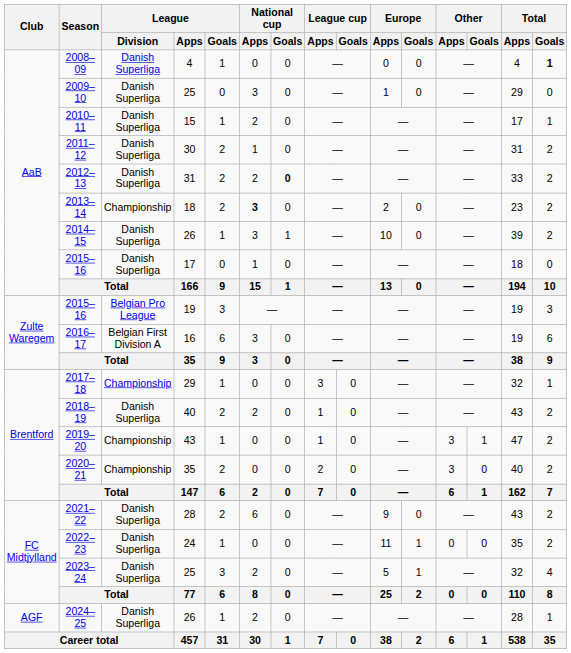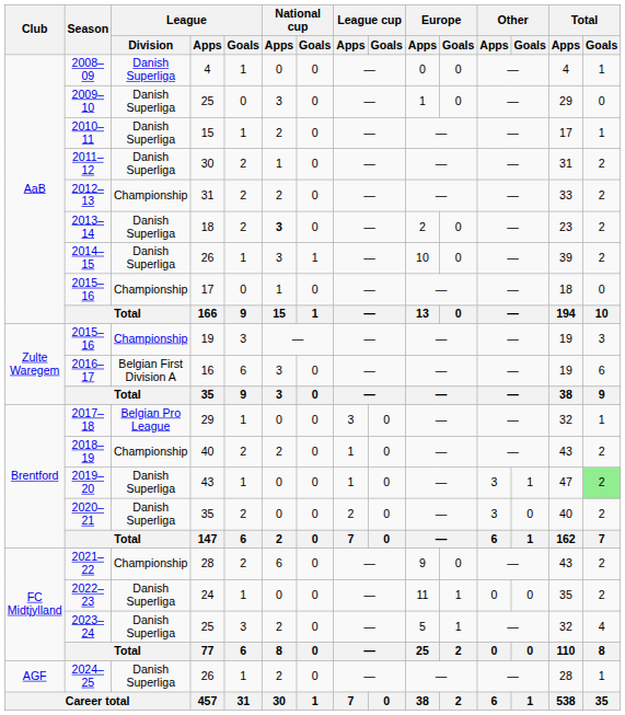 <table class="wikitable" style="text-align:center">
 <tr>
 <th rowspan="2">Club</th>
 <th rowspan="2">Season</th>
 <th colspan="3">League</th>
 <th colspan="2">National cup</th>
 <th colspan="2">League cup</th>
 <th colspan="2">Europe</th>
 <th colspan="2">Other</th>
 <th colspan="2">Total</th>
 </tr>
 <tr>
 <th>Division</th>
 <th>Apps</th>
 <th>Goals</th>
 <th>Apps</th>
 <th>Goals</th>
 <th>Apps</th>
 <th>Goals</th>
 <th>Apps</th>
 <th>Goals</th>
 <th>Apps</th>
 <th>Goals</th>
 <th>Apps</th>
 <th>Goals</th>
 </tr>
 <tr>
 <td rowspan="9"><a href='#'>AaB</a></td>
 <td><a href='#'>2008–09</a></td>
 <td><a href='#'>Danish Superliga</a></td>
 <td>4</td>
 <td>1</td>
 <td>0</td>
 <td>0</td>
 <td colspan="2">—</td>
 <td>0</td>
 <td>0</td>
 <td colspan="2">—</td>
 <td>4</td>
-<td><strong>1</strong></td>
+<td>1</td>
 </tr>
 <tr>
 <td><a href='#'>2009–10</a></td>
 <td>Danish Superliga</td>
 <td>25</td>
 <td>0</td>
 <td>3</td>
 <td>0</td>
 <td colspan="2">—</td>
 <td>1</td>
 <td>0</td>
 <td colspan="2">—</td>
 <td>29</td>
 <td>0</td>
 </tr>
 <tr>
 <td><a href='#'>2010–11</a></td>
 <td>Danish Superliga</td>
 <td>15</td>
 <td>1</td>
 <td>2</td>
 <td>0</td>
 <td colspan="2">—</td>
 <td colspan="2">—</td>
 <td colspan="2">—</td>
 <td>17</td>
 <td>1</td>
 </tr>
 <tr>
 <td><a href='#'>2011–12</a></td>
 <td>Danish Superliga</td>
 <td>30</td>
 <td>2</td>
 <td>1</td>
 <td>0</td>
 <td colspan="2">—</td>
 <td colspan="2">—</td>
 <td colspan="2">—</td>
 <td>31</td>
 <td>2</td>
 </tr>
 <tr>
 <td><a href='#'>2012–13</a></td>
-<td>Danish Superliga</td>
+<td>Championship</td>
 <td>31</td>
 <td>2</td>
 <td>2</td>
-<td><strong>0</strong></td>
+<td>0</td>
 <td colspan="2">—</td>
 <td colspan="2">—</td>
 <td colspan="2">—</td>
 <td>33</td>
 <td>2</td>
 </tr>
 <tr>
 <td><a href='#'>2013–14</a></td>
-<td>Championship</td>
+<td>Danish Superliga</td>
 <td>18</td>
 <td>2</td>
 <td><strong>3</strong></td>
 <td>0</td>
 <td colspan="2">—</td>
 <td>2</td>
 <td>0</td>
 <td colspan="2">—</td>
 <td>23</td>
 <td>2</td>
 </tr>
 <tr>
 <td><a href='#'>2014–15</a></td>
 <td>Danish Superliga</td>
 <td>26</td>
 <td>1</td>
 <td>3</td>
 <td>1</td>
 <td colspan="2">—</td>
 <td>10</td>
 <td>0</td>
 <td colspan="2">—</td>
 <td>39</td>
 <td>2</td>
 </tr>
 <tr>
 <td><a href='#'>2015–16</a></td>
-<td>Danish Superliga</td>
+<td>Championship</td>
 <td>17</td>
 <td>0</td>
 <td>1</td>
 <td>0</td>
 <td colspan="2">—</td>
 <td colspan="2">—</td>
 <td colspan="2">—</td>
 <td>18</td>
 <td>0</td>
 </tr>
 <tr>
 <th colspan="2">Total</th>
 <th>166</th>
 <th>9</th>
 <th>15</th>
 <th>1</th>
 <th colspan="2">—</th>
 <th>13</th>
 <th>0</th>
 <th colspan="2">—</th>
 <th>194</th>
 <th>10</th>
 </tr>
 <tr>
 <td rowspan="3"><a href='#'>Zulte Waregem</a></td>
 <td><a href='#'>2015–16</a></td>
-<td><a href='#'>Belgian Pro League</a></td>
+<td><a href='#'>Championship</a></td>
 <td>19</td>
 <td>3</td>
 <td colspan="2">—</td>
 <td colspan="2">—</td>
 <td colspan="2">—</td>
 <td colspan="2">—</td>
 <td>19</td>
 <td>3</td>
 </tr>
 <tr>
 <td><a href='#'>2016–17</a></td>
 <td>Belgian First Division A</td>
 <td>16</td>
 <td>6</td>
 <td>3</td>
 <td>0</td>
 <td colspan="2">—</td>
 <td colspan="2">—</td>
 <td colspan="2">—</td>
 <td>19</td>
 <td>6</td>
 </tr>
 <tr>
 <th colspan="2">Total</th>
 <th>35</th>
 <th>9</th>
 <th>3</th>
 <th>0</th>
 <th colspan="2">—</th>
 <th colspan="2">—</th>
 <th colspan="2">—</th>
 <th>38</th>
 <th>9</th>
 </tr>
 <tr>
 <td rowspan="5"><a href='#'>Brentford</a></td>
 <td><a href='#'>2017–18</a></td>
-<td><a href='#'>Championship</a></td>
+<td><a href='#'>Belgian Pro League</a></td>
 <td>29</td>
 <td>1</td>
 <td>0</td>
 <td>0</td>
 <td>3</td>
 <td>0</td>
 <td colspan="2">—</td>
 <td colspan="2">—</td>
 <td>32</td>
 <td>1</td>
 </tr>
 <tr>
 <td><a href='#'>2018–19</a></td>
-<td>Danish Superliga</td>
+<td>Championship</td>
 <td>40</td>
 <td>2</td>
 <td>2</td>
 <td>0</td>
 <td>1</td>
 <td>0</td>
 <td colspan="2">—</td>
 <td colspan="2">—</td>
 <td>43</td>
 <td>2</td>
 </tr>
 <tr>
 <td><a href='#'>2019–20</a></td>
-<td>Championship</td>
+<td>Danish Superliga</td>
 <td>43</td>
 <td>1</td>
 <td>0</td>
 <td>0</td>
 <td>1</td>
 <td>0</td>
 <td colspan="2">—</td>
 <td>3</td>
 <td>1</td>
 <td>47</td>
-<td>2</td>
+<td style="background: lightgreen;">2</td>
 </tr>
 <tr>
 <td><a href='#'>2020–21</a></td>
-<td>Championship</td>
+<td>Danish Superliga</td>
 <td>35</td>
 <td>2</td>
 <td>0</td>
 <td>0</td>
 <td>2</td>
 <td>0</td>
 <td colspan="2">—</td>
 <td>3</td>
 <td>0</td>
 <td>40</td>
 <td>2</td>
 </tr>
 <tr>
 <th colspan="2">Total</th>
 <th>147</th>
 <th>6</th>
 <th>2</th>
 <th>0</th>
 <th>7</th>
 <th>0</th>
 <th colspan="2">—</th>
 <th>6</th>
 <th>1</th>
 <th>162</th>
 <th>7</th>
 </tr>
 <tr>
 <td rowspan="4"><a href='#'>FC Midtjylland</a></td>
 <td><a href='#'>2021–22</a></td>
-<td>Danish Superliga</td>
+<td>Championship</td>
 <td>28</td>
 <td>2</td>
 <td>6</td>
 <td>0</td>
 <td colspan="2">—</td>
 <td>9</td>
 <td>0</td>
 <td colspan="2">—</td>
 <td>43</td>
 <td>2</td>
 </tr>
 <tr>
 <td><a href='#'>2022–23</a></td>
 <td>Danish Superliga</td>
 <td>24</td>
 <td>1</td>
 <td>0</td>
 <td>0</td>
 <td colspan="2">—</td>
 <td>11</td>
 <td>1</td>
 <td>0</td>
 <td>0</td>
 <td>35</td>
 <td>2</td>
 </tr>
 <tr>
 <td><a href='#'>2023–24</a></td>
 <td>Danish Superliga</td>
 <td>25</td>
 <td>3</td>
 <td>2</td>
 <td>0</td>
 <td colspan="2">—</td>
 <td>5</td>
 <td>1</td>
 <td colspan="2">—</td>
 <td>32</td>
 <td>4</td>
 </tr>
 <tr>
 <th colspan="2">Total</th>
 <th>77</th>
 <th>6</th>
 <th>8</th>
 <th>0</th>
 <th colspan="2">—</th>
 <th>25</th>
 <th>2</th>
 <th>0</th>
 <th>0</th>
 <th>110</th>
 <th>8</th>
 </tr>
 <tr>
 <td><a href='#'>AGF</a></td>
 <td><a href='#'>2024–25</a></td>
 <td>Danish Superliga</td>
 <td>26</td>
 <td>1</td>
 <td>2</td>
 <td>0</td>
 <td colspan="2">—</td>
 <td colspan="2">—</td>
 <td colspan="2">—</td>
 <td>28</td>
 <td>1</td>
 </tr>
 <tr>
 <th colspan="3">Career total</th>
 <th>457</th>
 <th>31</th>
 <th>30</th>
 <th>1</th>
 <th>7</th>
 <th>0</th>
 <th>38</th>
 <th>2</th>
 <th>6</th>
 <th>1</th>
 <th>538</th>
 <th>35</th>
 </tr>
 </table>
